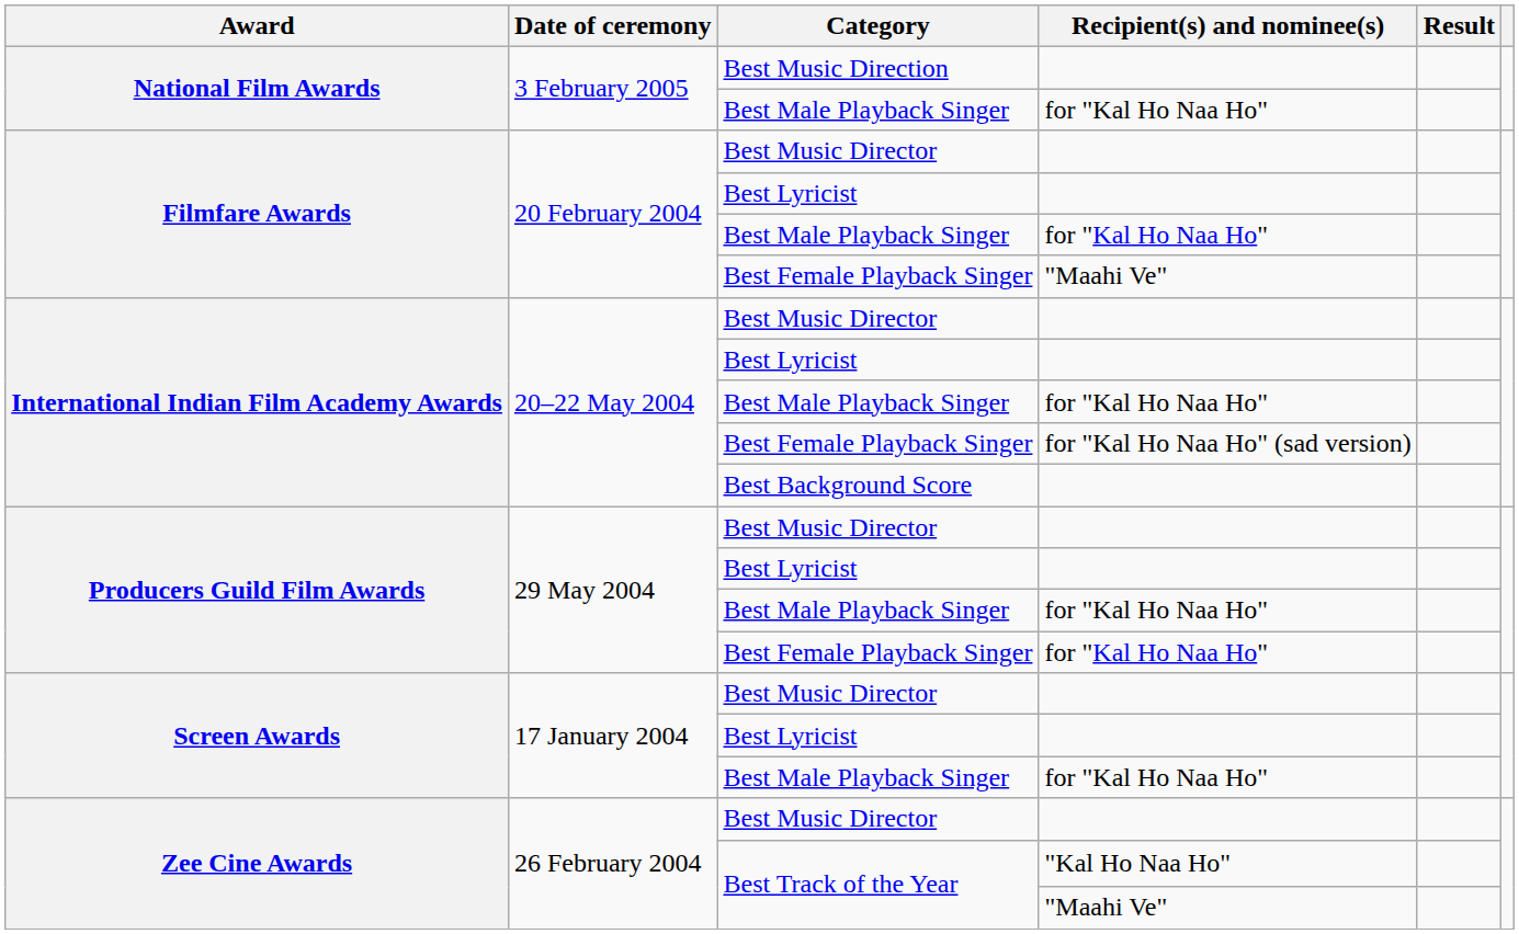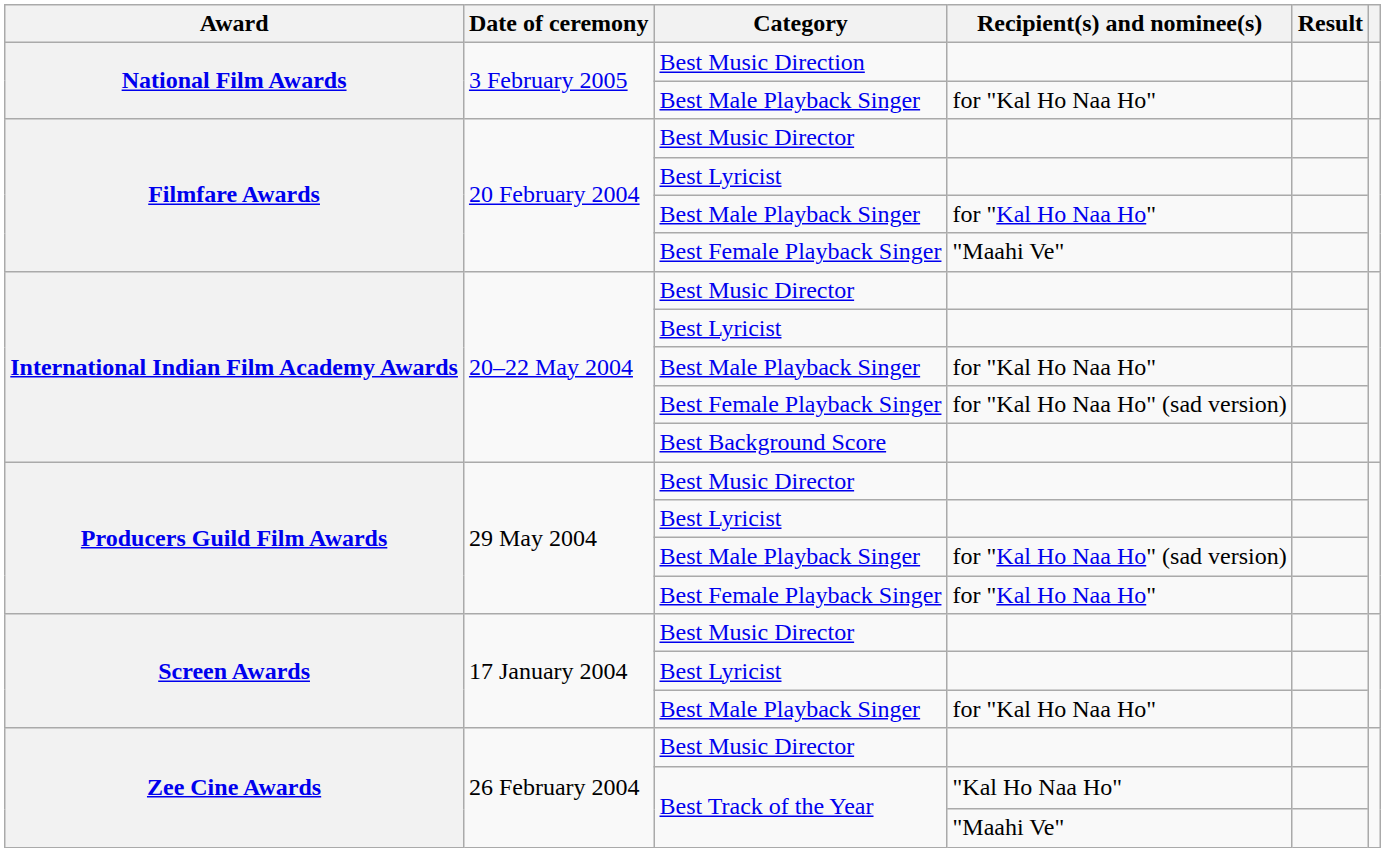 <table class="wikitable plainrowheaders sortable">
 <tr>
 <th scope="col">Award</th>
 <th scope="col">Date of ceremony</th>
 <th scope="col">Category</th>
 <th scope="col">Recipient(s) and nominee(s)</th>
 <th scope="col">Result</th>
 <th scope="col" class="unsortable"></th>
 </tr>
 <tr>
 <th rowspan="2" scope="row"><a href='#'>National Film Awards</a></th>
 <td rowspan="2"><a href='#'>3 February 2005</a></td>
 <td><a href='#'>Best Music Direction</a></td>
 <td></td>
 <td></td>
 <td rowspan="2" style="text-align:center;"></td>
 </tr>
 <tr>
 <td><a href='#'>Best Male Playback Singer</a></td>
 <td> for "Kal Ho Naa Ho"</td>
 <td></td>
 </tr>
 <tr>
 <th rowspan="4" scope="row"><a href='#'>Filmfare Awards</a></th>
 <td rowspan="4"><a href='#'>20 February 2004</a></td>
 <td><a href='#'>Best Music Director</a></td>
 <td></td>
 <td></td>
 <td rowspan="4" style="text-align:center;"><br><br></td>
 </tr>
 <tr>
 <td><a href='#'>Best Lyricist</a></td>
 <td></td>
 <td></td>
 </tr>
 <tr>
 <td><a href='#'>Best Male Playback Singer</a></td>
 <td> for "<a href='#'>Kal Ho Naa Ho</a>"</td>
 <td></td>
 </tr>
 <tr>
 <td><a href='#'>Best Female Playback Singer</a></td>
 <td>"Maahi Ve"</td>
 <td></td>
 </tr>
 <tr>
 <th rowspan="5" scope="row"><a href='#'>International Indian Film Academy Awards</a></th>
 <td rowspan="5"><a href='#'>20–22 May 2004</a></td>
 <td><a href='#'>Best Music Director</a></td>
 <td></td>
 <td></td>
 <td rowspan="5" style="text-align:center;"><br></td>
 </tr>
 <tr>
 <td><a href='#'>Best Lyricist</a></td>
 <td></td>
 <td></td>
 </tr>
 <tr>
 <td><a href='#'>Best Male Playback Singer</a></td>
 <td> for "Kal Ho Naa Ho"</td>
 <td></td>
 </tr>
 <tr>
 <td><a href='#'>Best Female Playback Singer</a></td>
 <td> for "Kal Ho Naa Ho" (sad version)</td>
 <td></td>
 </tr>
 <tr>
 <td><a href='#'>Best Background Score</a></td>
 <td></td>
 <td></td>
 </tr>
 <tr>
 <th rowspan="4" scope="row"><a href='#'>Producers Guild Film Awards</a></th>
 <td rowspan="4">29 May 2004</td>
 <td><a href='#'>Best Music Director</a></td>
 <td></td>
 <td></td>
 <td rowspan="4" style="text-align:center;"><br><br></td>
 </tr>
 <tr>
 <td><a href='#'>Best Lyricist</a></td>
 <td></td>
 <td></td>
 </tr>
 <tr>
 <td><a href='#'>Best Male Playback Singer</a></td>
-<td> for "Kal Ho Naa Ho"</td>
+<td> for "<a href='#'>Kal Ho Naa Ho</a>" (sad version)</td>
 <td></td>
 </tr>
 <tr>
 <td><a href='#'>Best Female Playback Singer</a></td>
 <td> for "<a href='#'>Kal Ho Naa Ho</a>"</td>
 <td></td>
 </tr>
 <tr>
 <th rowspan="3" scope="row"><a href='#'>Screen Awards</a></th>
 <td rowspan="3">17 January 2004</td>
 <td><a href='#'>Best Music Director</a></td>
 <td></td>
 <td></td>
 <td rowspan="3" style="text-align:center;"><br></td>
 </tr>
 <tr>
 <td><a href='#'>Best Lyricist</a></td>
 <td></td>
 <td></td>
 </tr>
 <tr>
 <td><a href='#'>Best Male Playback Singer</a></td>
 <td> for "Kal Ho Naa Ho"</td>
 <td></td>
 </tr>
 <tr>
 <th rowspan="3" scope="row"><a href='#'>Zee Cine Awards</a></th>
 <td rowspan="3">26 February 2004</td>
 <td><a href='#'>Best Music Director</a></td>
 <td></td>
 <td></td>
 <td rowspan="3" style="text-align:center;"><br><br><br><br></td>
 </tr>
 <tr>
 <td rowspan="2"><a href='#'>Best Track of the Year</a></td>
 <td>"Kal Ho Naa Ho"</td>
 <td></td>
 </tr>
 <tr>
 <td>"Maahi Ve"</td>
 <td></td>
 </tr>
 </table>
